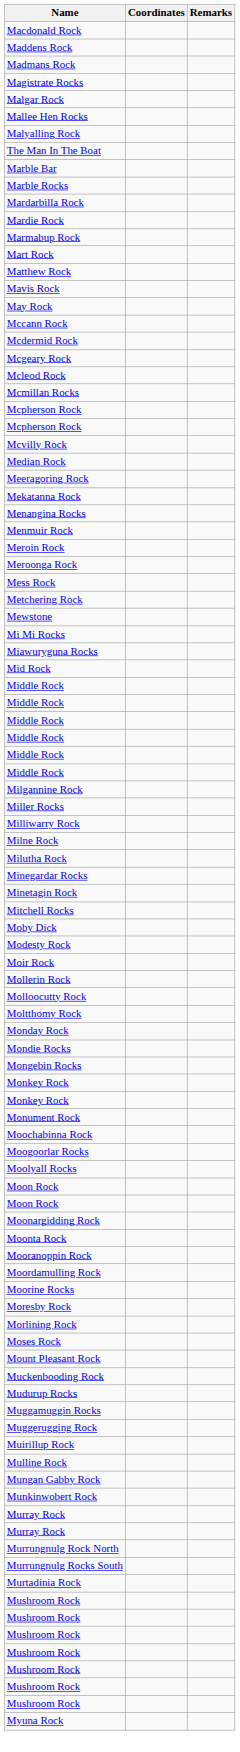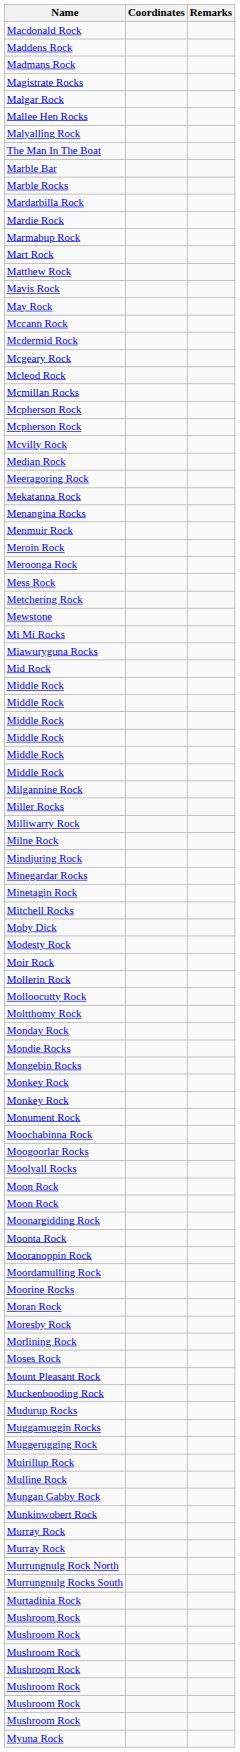 <table class="wikitable">
 <tr>
 <th>Name</th>
 <th>Coordinates</th>
 <th>Remarks</th>
 </tr>
 <tr>
 <td><a href='#'>Macdonald Rock</a></td>
 <td></td>
 <td></td>
 </tr>
 <tr>
 <td><a href='#'>Maddens Rock</a></td>
 <td></td>
 <td></td>
 </tr>
 <tr>
 <td><a href='#'>Madmans Rock</a></td>
 <td></td>
 <td></td>
 </tr>
 <tr>
 <td><a href='#'>Magistrate Rocks</a></td>
 <td></td>
 <td></td>
 </tr>
 <tr>
 <td><a href='#'>Malgar Rock</a></td>
 <td></td>
 <td></td>
 </tr>
 <tr>
 <td><a href='#'>Mallee Hen Rocks</a></td>
 <td></td>
 <td></td>
 </tr>
 <tr>
 <td><a href='#'>Malyalling Rock</a></td>
 <td></td>
 <td></td>
 </tr>
 <tr>
 <td><a href='#'>The Man In The Boat</a></td>
 <td></td>
 <td></td>
 </tr>
 <tr>
 <td><a href='#'>Marble Bar</a></td>
 <td></td>
 <td></td>
 </tr>
 <tr>
 <td><a href='#'>Marble Rocks</a></td>
 <td></td>
 <td></td>
 </tr>
 <tr>
 <td><a href='#'>Mardarbilla Rock</a></td>
 <td></td>
 <td></td>
 </tr>
 <tr>
 <td><a href='#'>Mardie Rock</a></td>
 <td></td>
 <td></td>
 </tr>
 <tr>
 <td><a href='#'>Marmabup Rock</a></td>
 <td></td>
 <td></td>
 </tr>
 <tr>
 <td><a href='#'>Mart Rock</a></td>
 <td></td>
 <td></td>
 </tr>
 <tr>
 <td><a href='#'>Matthew Rock</a></td>
 <td></td>
 <td></td>
 </tr>
 <tr>
 <td><a href='#'>Mavis Rock</a></td>
 <td></td>
 <td></td>
 </tr>
 <tr>
 <td><a href='#'>May Rock</a></td>
 <td></td>
 <td></td>
 </tr>
 <tr>
 <td><a href='#'>Mccann Rock</a></td>
 <td></td>
 <td></td>
 </tr>
 <tr>
 <td><a href='#'>Mcdermid Rock</a></td>
 <td></td>
 <td></td>
 </tr>
 <tr>
 <td><a href='#'>Mcgeary Rock</a></td>
 <td></td>
 <td></td>
 </tr>
 <tr>
 <td><a href='#'>Mcleod Rock</a></td>
 <td></td>
 <td></td>
 </tr>
 <tr>
 <td><a href='#'>Mcmillan Rocks</a></td>
 <td></td>
 <td></td>
 </tr>
 <tr>
 <td><a href='#'>Mcpherson Rock</a></td>
 <td></td>
 <td></td>
 </tr>
 <tr>
 <td><a href='#'>Mcpherson Rock</a></td>
 <td></td>
 <td></td>
 </tr>
 <tr>
 <td><a href='#'>Mcvilly Rock</a></td>
 <td></td>
 <td></td>
 </tr>
 <tr>
 <td><a href='#'>Median Rock</a></td>
 <td></td>
 <td></td>
 </tr>
 <tr>
 <td><a href='#'>Meeragoring Rock</a></td>
 <td></td>
 <td></td>
 </tr>
 <tr>
 <td><a href='#'>Mekatanna Rock</a></td>
 <td></td>
 <td></td>
 </tr>
 <tr>
 <td><a href='#'>Menangina Rocks</a></td>
 <td></td>
 <td></td>
 </tr>
 <tr>
 <td><a href='#'>Menmuir Rock</a></td>
 <td></td>
 <td></td>
 </tr>
 <tr>
 <td><a href='#'>Meroin Rock</a></td>
 <td></td>
 <td></td>
 </tr>
 <tr>
 <td><a href='#'>Meroonga Rock</a></td>
 <td></td>
 <td></td>
 </tr>
 <tr>
 <td><a href='#'>Mess Rock</a></td>
 <td></td>
 <td></td>
 </tr>
 <tr>
 <td><a href='#'>Metchering Rock</a></td>
 <td></td>
 <td></td>
 </tr>
 <tr>
 <td><a href='#'>Mewstone</a></td>
 <td></td>
 <td></td>
 </tr>
 <tr>
 <td><a href='#'>Mi Mi Rocks</a></td>
 <td></td>
 <td></td>
 </tr>
 <tr>
 <td><a href='#'>Miawuryguna Rocks</a></td>
 <td></td>
 <td></td>
 </tr>
 <tr>
 <td><a href='#'>Mid Rock</a></td>
 <td></td>
 <td></td>
 </tr>
 <tr>
 <td><a href='#'>Middle Rock</a></td>
 <td></td>
 <td></td>
 </tr>
 <tr>
 <td><a href='#'>Middle Rock</a></td>
 <td></td>
 <td></td>
 </tr>
 <tr>
 <td><a href='#'>Middle Rock</a></td>
 <td></td>
 <td></td>
 </tr>
 <tr>
 <td><a href='#'>Middle Rock</a></td>
 <td></td>
 <td></td>
 </tr>
 <tr>
 <td><a href='#'>Middle Rock</a></td>
 <td></td>
 <td></td>
 </tr>
 <tr>
 <td><a href='#'>Middle Rock</a></td>
 <td></td>
 <td></td>
 </tr>
 <tr>
 <td><a href='#'>Milgannine Rock</a></td>
 <td></td>
 <td></td>
 </tr>
 <tr>
 <td><a href='#'>Miller Rocks</a></td>
 <td></td>
 <td></td>
 </tr>
 <tr>
 <td><a href='#'>Milliwarry Rock</a></td>
 <td></td>
 <td></td>
 </tr>
 <tr>
 <td><a href='#'>Milne Rock</a></td>
 <td></td>
 <td></td>
 </tr>
 <tr>
-<td><a href='#'>Milutha Rock</a></td>
+<td><a href='#'>Mindjuring Rock</a></td>
 <td></td>
 <td></td>
 </tr>
 <tr>
 <td><a href='#'>Minegardar Rocks</a></td>
 <td></td>
 <td></td>
 </tr>
 <tr>
 <td><a href='#'>Minetagin Rock</a></td>
 <td></td>
 <td></td>
 </tr>
 <tr>
 <td><a href='#'>Mitchell Rocks</a></td>
 <td></td>
 <td></td>
 </tr>
 <tr>
 <td><a href='#'>Moby Dick</a></td>
 <td></td>
 <td></td>
 </tr>
 <tr>
 <td><a href='#'>Modesty Rock</a></td>
 <td></td>
 <td></td>
 </tr>
 <tr>
 <td><a href='#'>Moir Rock</a></td>
 <td></td>
 <td></td>
 </tr>
 <tr>
 <td><a href='#'>Mollerin Rock</a></td>
 <td></td>
 <td></td>
 </tr>
 <tr>
 <td><a href='#'>Molloocutty Rock</a></td>
 <td></td>
 <td></td>
 </tr>
 <tr>
 <td><a href='#'>Moltthomy Rock</a></td>
 <td></td>
 <td></td>
 </tr>
 <tr>
 <td><a href='#'>Monday Rock</a></td>
 <td></td>
 <td></td>
 </tr>
 <tr>
 <td><a href='#'>Mondie Rocks</a></td>
 <td></td>
 <td></td>
 </tr>
 <tr>
 <td><a href='#'>Mongebin Rocks</a></td>
 <td></td>
 <td></td>
 </tr>
 <tr>
 <td><a href='#'>Monkey Rock</a></td>
 <td></td>
 <td></td>
 </tr>
 <tr>
 <td><a href='#'>Monkey Rock</a></td>
 <td></td>
 <td></td>
 </tr>
 <tr>
 <td><a href='#'>Monument Rock</a></td>
 <td></td>
 <td></td>
 </tr>
 <tr>
 <td><a href='#'>Moochabinna Rock</a></td>
 <td></td>
 <td></td>
 </tr>
 <tr>
 <td><a href='#'>Moogoorlar Rocks</a></td>
 <td></td>
 <td></td>
 </tr>
 <tr>
 <td><a href='#'>Moolyall Rocks</a></td>
 <td></td>
 <td></td>
 </tr>
 <tr>
 <td><a href='#'>Moon Rock</a></td>
 <td></td>
 <td></td>
 </tr>
 <tr>
 <td><a href='#'>Moon Rock</a></td>
 <td></td>
 <td></td>
 </tr>
 <tr>
 <td><a href='#'>Moonargidding Rock</a></td>
 <td></td>
 <td></td>
 </tr>
 <tr>
 <td><a href='#'>Moonta Rock</a></td>
 <td></td>
 <td></td>
 </tr>
 <tr>
 <td><a href='#'>Mooranoppin Rock</a></td>
 <td></td>
 <td></td>
 </tr>
 <tr>
 <td><a href='#'>Moordamulling Rock</a></td>
 <td></td>
 <td></td>
 </tr>
 <tr>
 <td><a href='#'>Moorine Rocks</a></td>
 <td></td>
 <td></td>
 </tr>
 <tr>
+<td><a href='#'>Moran Rock</a></td>
+<td></td>
+<td></td>
+</tr>
+<tr>
 <td><a href='#'>Moresby Rock</a></td>
 <td></td>
 <td></td>
 </tr>
 <tr>
 <td><a href='#'>Morlining Rock</a></td>
 <td></td>
 <td></td>
 </tr>
 <tr>
 <td><a href='#'>Moses Rock</a></td>
 <td></td>
 <td></td>
 </tr>
 <tr>
 <td><a href='#'>Mount Pleasant Rock</a></td>
 <td></td>
 <td></td>
 </tr>
 <tr>
 <td><a href='#'>Muckenbooding Rock</a></td>
 <td></td>
 <td></td>
 </tr>
 <tr>
 <td><a href='#'>Mudurup Rocks</a></td>
 <td></td>
 <td></td>
 </tr>
 <tr>
 <td><a href='#'>Muggamuggin Rocks</a></td>
 <td></td>
 <td></td>
 </tr>
 <tr>
 <td><a href='#'>Muggerugging Rock</a></td>
 <td></td>
 <td></td>
 </tr>
 <tr>
 <td><a href='#'>Muirillup Rock</a></td>
 <td></td>
 <td></td>
 </tr>
 <tr>
 <td><a href='#'>Mulline Rock</a></td>
 <td></td>
 <td></td>
 </tr>
 <tr>
 <td><a href='#'>Mungan Gabby Rock</a></td>
 <td></td>
 <td></td>
 </tr>
 <tr>
 <td><a href='#'>Munkinwobert Rock</a></td>
 <td></td>
 <td></td>
 </tr>
 <tr>
 <td><a href='#'>Murray Rock</a></td>
 <td></td>
 <td></td>
 </tr>
 <tr>
 <td><a href='#'>Murray Rock</a></td>
 <td></td>
 <td></td>
 </tr>
 <tr>
 <td><a href='#'>Murrungnulg Rock North</a></td>
 <td></td>
 <td></td>
 </tr>
 <tr>
 <td><a href='#'>Murrungnulg Rocks South</a></td>
 <td></td>
 <td></td>
 </tr>
 <tr>
 <td><a href='#'>Murtadinia Rock</a></td>
 <td></td>
 <td></td>
 </tr>
 <tr>
 <td><a href='#'>Mushroom Rock</a></td>
 <td></td>
 <td></td>
 </tr>
 <tr>
 <td><a href='#'>Mushroom Rock</a></td>
 <td></td>
 <td></td>
 </tr>
 <tr>
 <td><a href='#'>Mushroom Rock</a></td>
 <td></td>
 <td></td>
 </tr>
 <tr>
 <td><a href='#'>Mushroom Rock</a></td>
 <td></td>
 <td></td>
 </tr>
 <tr>
 <td><a href='#'>Mushroom Rock</a></td>
 <td></td>
 <td></td>
 </tr>
 <tr>
 <td><a href='#'>Mushroom Rock</a></td>
 <td></td>
 <td></td>
 </tr>
 <tr>
 <td><a href='#'>Mushroom Rock</a></td>
 <td></td>
 <td></td>
 </tr>
 <tr>
 <td><a href='#'>Myuna Rock</a></td>
 <td></td>
 <td></td>
 </tr>
 </table>
